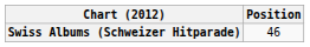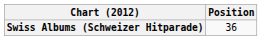 <table class="wikitable sortable plainrowheaders" style="text-align:center;">
 <tr>
 <th scope="col">Chart (2012)</th>
 <th scope="col">Position</th>
 </tr>
 <tr>
 <th scope="row">Swiss Albums (Schweizer Hitparade)</th>
-<td align="center">46</td>
+<td align="center">36</td>
 </tr>
 </table>
